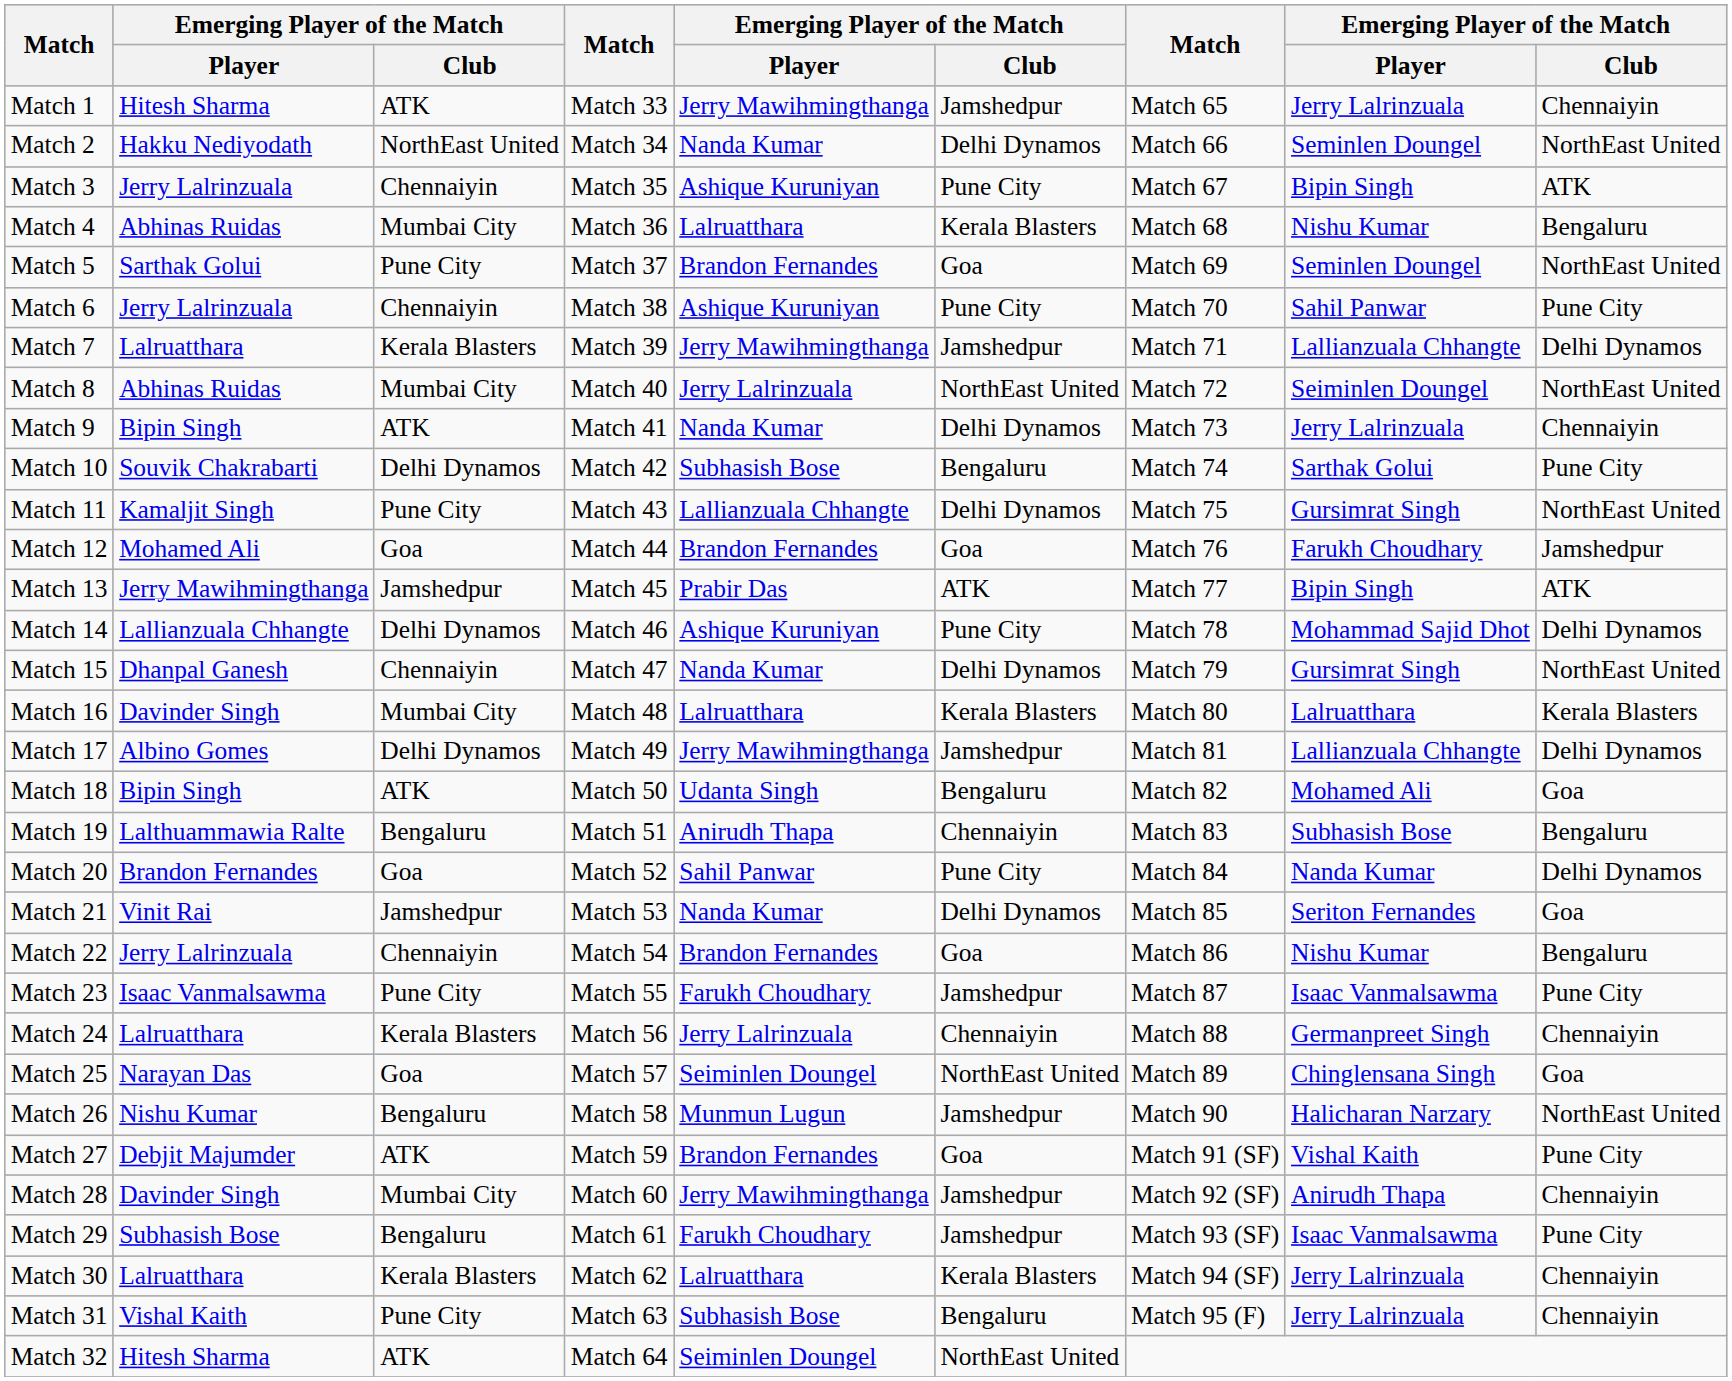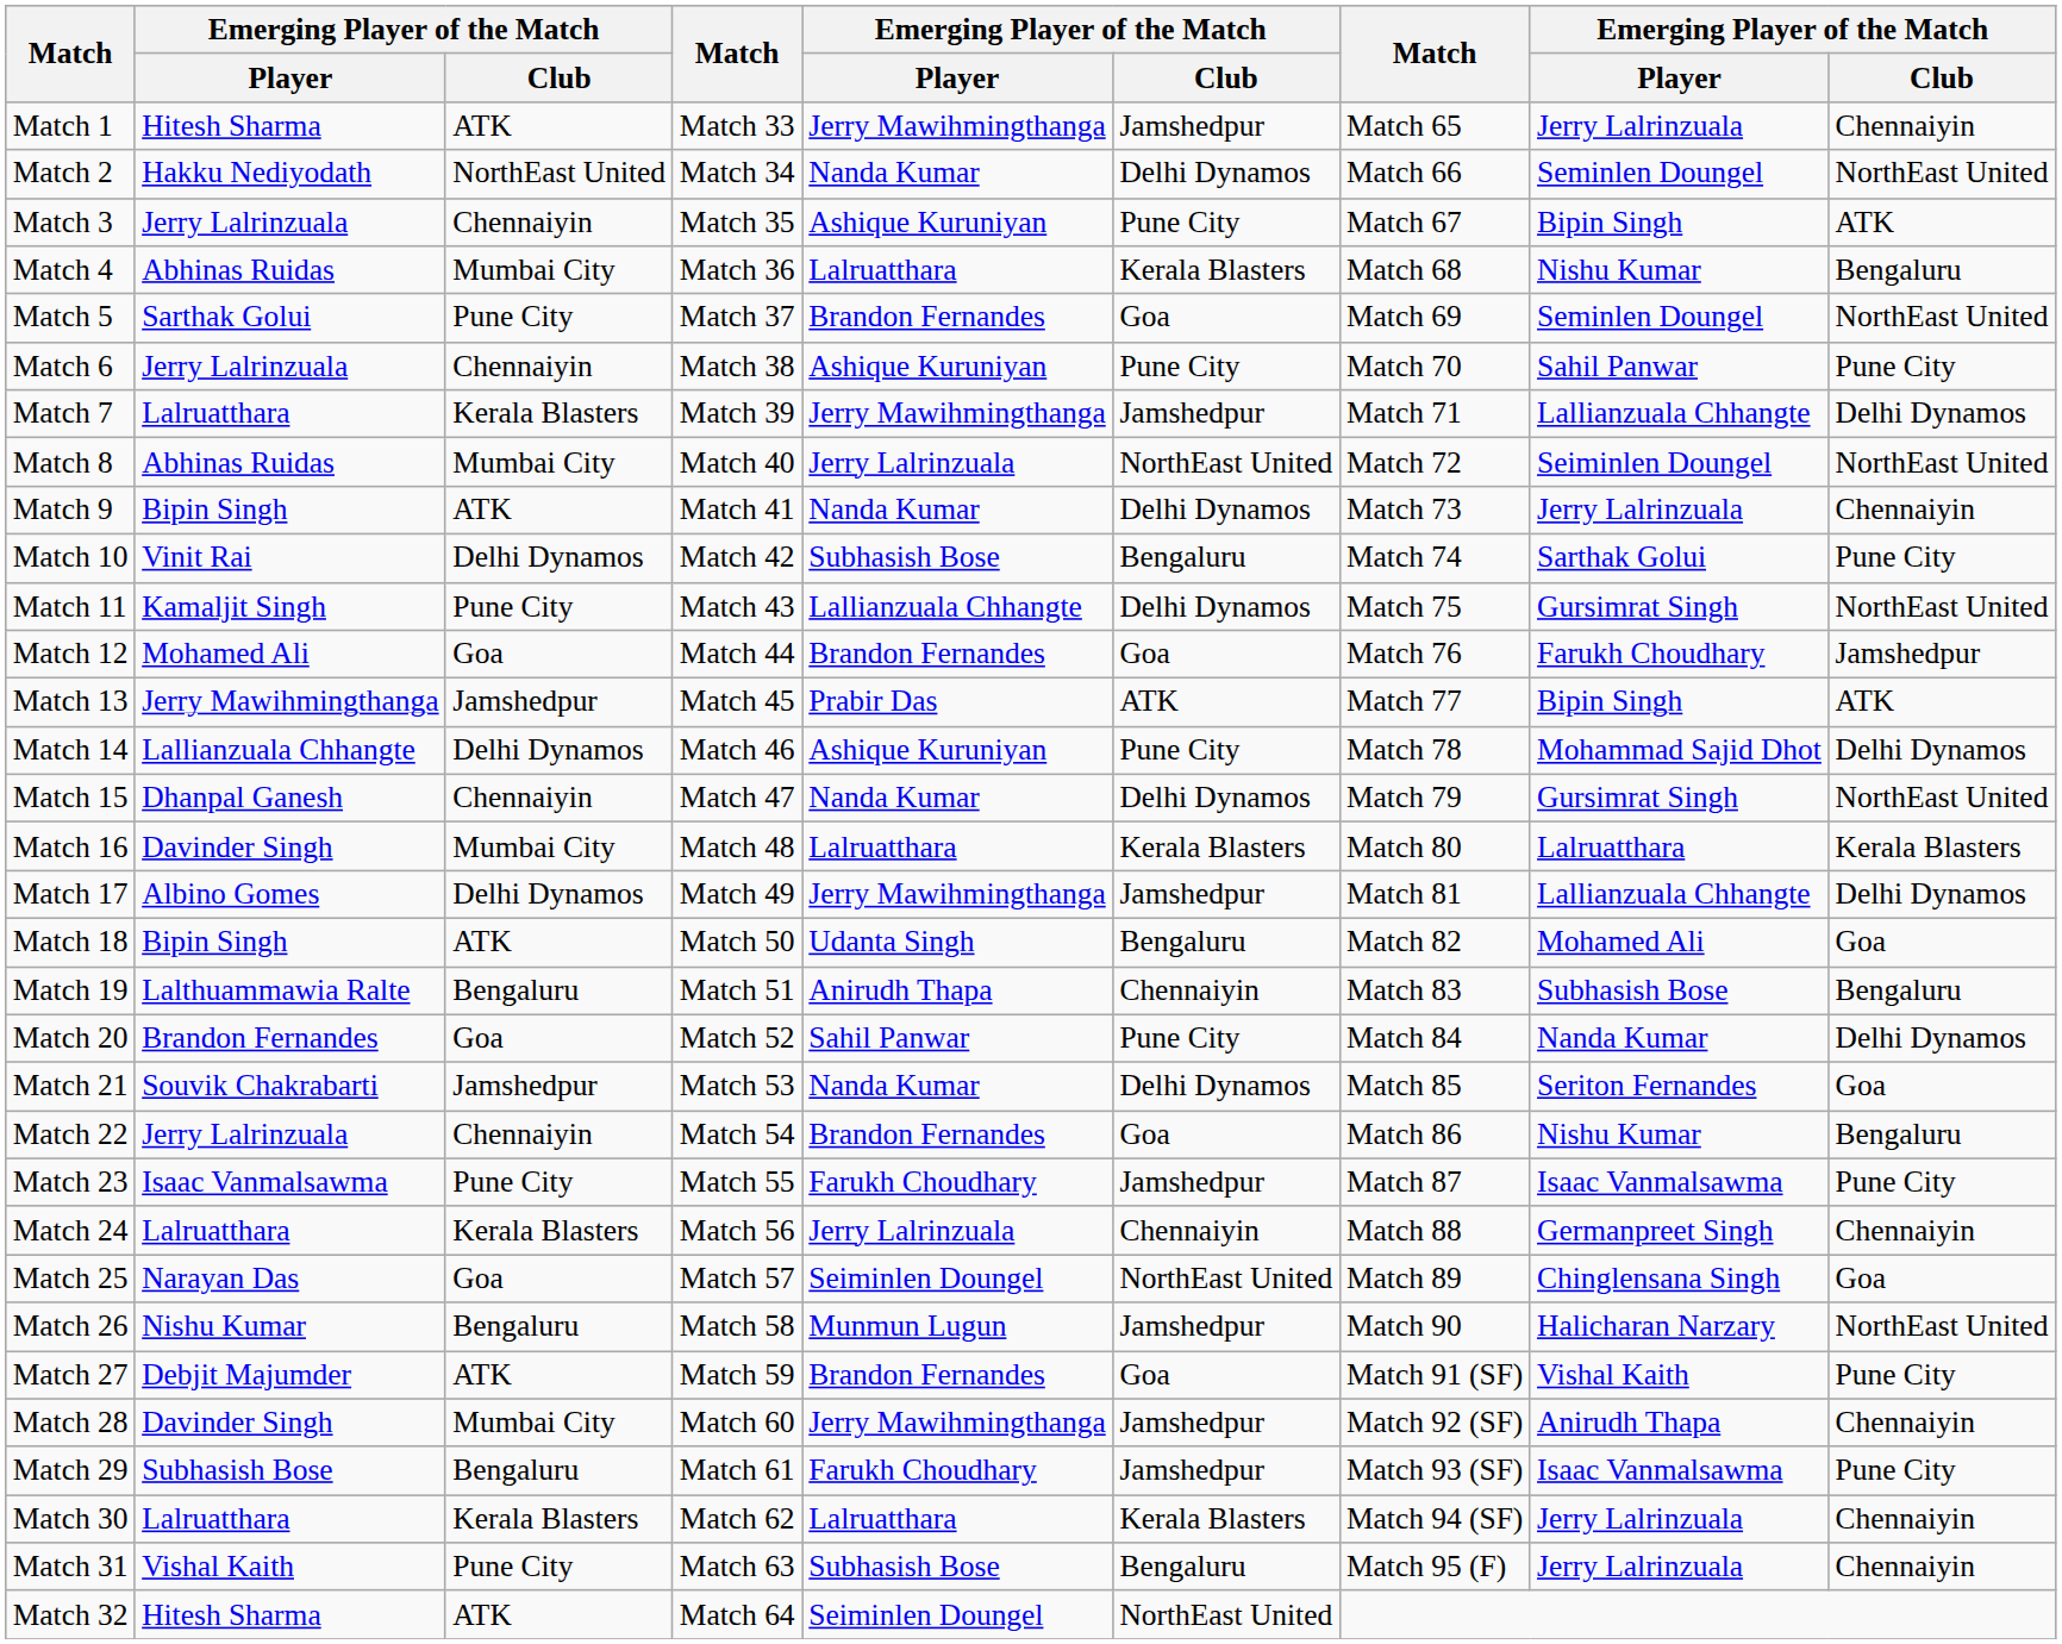 <table class="wikitable">
 <tr>
 <th rowspan="2">Match</th>
 <th colspan="2">Emerging Player of the Match</th>
 <th rowspan="2">Match</th>
 <th colspan="2">Emerging Player of the Match</th>
 <th rowspan="2">Match</th>
 <th colspan="2">Emerging Player of the Match</th>
 </tr>
 <tr>
 <th>Player</th>
 <th>Club</th>
 <th>Player</th>
 <th>Club</th>
 <th>Player</th>
 <th>Club</th>
 </tr>
 <tr>
 <td>Match 1</td>
 <td><a href='#'>Hitesh Sharma</a></td>
 <td>ATK</td>
 <td>Match 33</td>
 <td><a href='#'>Jerry Mawihmingthanga</a></td>
 <td>Jamshedpur</td>
 <td>Match 65</td>
 <td><a href='#'>Jerry Lalrinzuala</a></td>
 <td>Chennaiyin</td>
 </tr>
 <tr>
 <td>Match 2</td>
 <td><a href='#'>Hakku Nediyodath</a></td>
 <td>NorthEast United</td>
 <td>Match 34</td>
 <td><a href='#'>Nanda Kumar</a></td>
 <td>Delhi Dynamos</td>
 <td>Match 66</td>
 <td><a href='#'>Seminlen Doungel</a></td>
 <td>NorthEast United</td>
 </tr>
 <tr>
 <td>Match 3</td>
 <td><a href='#'>Jerry Lalrinzuala</a></td>
 <td>Chennaiyin</td>
 <td>Match 35</td>
 <td><a href='#'>Ashique Kuruniyan</a></td>
 <td>Pune City</td>
 <td>Match 67</td>
 <td><a href='#'>Bipin Singh</a></td>
 <td>ATK</td>
 </tr>
 <tr>
 <td>Match 4</td>
 <td><a href='#'>Abhinas Ruidas</a></td>
 <td>Mumbai City</td>
 <td>Match 36</td>
 <td><a href='#'>Lalruatthara</a></td>
 <td>Kerala Blasters</td>
 <td>Match 68</td>
 <td><a href='#'>Nishu Kumar</a></td>
 <td>Bengaluru</td>
 </tr>
 <tr>
 <td>Match 5</td>
 <td><a href='#'>Sarthak Golui</a></td>
 <td>Pune City</td>
 <td>Match 37</td>
 <td><a href='#'>Brandon Fernandes</a></td>
 <td>Goa</td>
 <td>Match 69</td>
 <td><a href='#'>Seminlen Doungel</a></td>
 <td>NorthEast United</td>
 </tr>
 <tr>
 <td>Match 6</td>
 <td><a href='#'>Jerry Lalrinzuala</a></td>
 <td>Chennaiyin</td>
 <td>Match 38</td>
 <td><a href='#'>Ashique Kuruniyan</a></td>
 <td>Pune City</td>
 <td>Match 70</td>
 <td><a href='#'>Sahil Panwar</a></td>
 <td>Pune City</td>
 </tr>
 <tr>
 <td>Match 7</td>
 <td><a href='#'>Lalruatthara</a></td>
 <td>Kerala Blasters</td>
 <td>Match 39</td>
 <td><a href='#'>Jerry Mawihmingthanga</a></td>
 <td>Jamshedpur</td>
 <td>Match 71</td>
 <td><a href='#'>Lallianzuala Chhangte</a></td>
 <td>Delhi Dynamos</td>
 </tr>
 <tr>
 <td>Match 8</td>
 <td><a href='#'>Abhinas Ruidas</a></td>
 <td>Mumbai City</td>
 <td>Match 40</td>
 <td><a href='#'>Jerry Lalrinzuala</a></td>
 <td>NorthEast United</td>
 <td>Match 72</td>
 <td><a href='#'>Seiminlen Doungel</a></td>
 <td>NorthEast United</td>
 </tr>
 <tr>
 <td>Match 9</td>
 <td><a href='#'>Bipin Singh</a></td>
 <td>ATK</td>
 <td>Match 41</td>
 <td><a href='#'>Nanda Kumar</a></td>
 <td>Delhi Dynamos</td>
 <td>Match 73</td>
 <td><a href='#'>Jerry Lalrinzuala</a></td>
 <td>Chennaiyin</td>
 </tr>
 <tr>
 <td>Match 10</td>
-<td><a href='#'>Souvik Chakrabarti</a></td>
+<td><a href='#'>Vinit Rai</a></td>
 <td>Delhi Dynamos</td>
 <td>Match 42</td>
 <td><a href='#'>Subhasish Bose</a></td>
 <td>Bengaluru</td>
 <td>Match 74</td>
 <td><a href='#'>Sarthak Golui</a></td>
 <td>Pune City</td>
 </tr>
 <tr>
 <td>Match 11</td>
 <td><a href='#'>Kamaljit Singh</a></td>
 <td>Pune City</td>
 <td>Match 43</td>
 <td><a href='#'>Lallianzuala Chhangte</a></td>
 <td>Delhi Dynamos</td>
 <td>Match 75</td>
 <td><a href='#'>Gursimrat Singh</a></td>
 <td>NorthEast United</td>
 </tr>
 <tr>
 <td>Match 12</td>
 <td><a href='#'>Mohamed Ali</a></td>
 <td>Goa</td>
 <td>Match 44</td>
 <td><a href='#'>Brandon Fernandes</a></td>
 <td>Goa</td>
 <td>Match 76</td>
 <td><a href='#'>Farukh Choudhary</a></td>
 <td>Jamshedpur</td>
 </tr>
 <tr>
 <td>Match 13</td>
 <td><a href='#'>Jerry Mawihmingthanga</a></td>
 <td>Jamshedpur</td>
 <td>Match 45</td>
 <td><a href='#'>Prabir Das</a></td>
 <td>ATK</td>
 <td>Match 77</td>
 <td><a href='#'>Bipin Singh</a></td>
 <td>ATK</td>
 </tr>
 <tr>
 <td>Match 14</td>
 <td><a href='#'>Lallianzuala Chhangte</a></td>
 <td>Delhi Dynamos</td>
 <td>Match 46</td>
 <td><a href='#'>Ashique Kuruniyan</a></td>
 <td>Pune City</td>
 <td>Match 78</td>
 <td><a href='#'>Mohammad Sajid Dhot</a></td>
 <td>Delhi Dynamos</td>
 </tr>
 <tr>
 <td>Match 15</td>
 <td><a href='#'>Dhanpal Ganesh</a></td>
 <td>Chennaiyin</td>
 <td>Match 47</td>
 <td><a href='#'>Nanda Kumar</a></td>
 <td>Delhi Dynamos</td>
 <td>Match 79</td>
 <td><a href='#'>Gursimrat Singh</a></td>
 <td>NorthEast United</td>
 </tr>
 <tr>
 <td>Match 16</td>
 <td><a href='#'>Davinder Singh</a></td>
 <td>Mumbai City</td>
 <td>Match 48</td>
 <td><a href='#'>Lalruatthara</a></td>
 <td>Kerala Blasters</td>
 <td>Match 80</td>
 <td><a href='#'>Lalruatthara</a></td>
 <td>Kerala Blasters</td>
 </tr>
 <tr>
 <td>Match 17</td>
 <td><a href='#'>Albino Gomes</a></td>
 <td>Delhi Dynamos</td>
 <td>Match 49</td>
 <td><a href='#'>Jerry Mawihmingthanga</a></td>
 <td>Jamshedpur</td>
 <td>Match 81</td>
 <td><a href='#'>Lallianzuala Chhangte</a></td>
 <td>Delhi Dynamos</td>
 </tr>
 <tr>
 <td>Match 18</td>
 <td><a href='#'>Bipin Singh</a></td>
 <td>ATK</td>
 <td>Match 50</td>
 <td><a href='#'>Udanta Singh</a></td>
 <td>Bengaluru</td>
 <td>Match 82</td>
 <td><a href='#'>Mohamed Ali</a></td>
 <td>Goa</td>
 </tr>
 <tr>
 <td>Match 19</td>
 <td><a href='#'>Lalthuammawia Ralte</a></td>
 <td>Bengaluru</td>
 <td>Match 51</td>
 <td><a href='#'>Anirudh Thapa</a></td>
 <td>Chennaiyin</td>
 <td>Match 83</td>
 <td><a href='#'>Subhasish Bose</a></td>
 <td>Bengaluru</td>
 </tr>
 <tr>
 <td>Match 20</td>
 <td><a href='#'>Brandon Fernandes</a></td>
 <td>Goa</td>
 <td>Match 52</td>
 <td><a href='#'>Sahil Panwar</a></td>
 <td>Pune City</td>
 <td>Match 84</td>
 <td><a href='#'>Nanda Kumar</a></td>
 <td>Delhi Dynamos</td>
 </tr>
 <tr>
 <td>Match 21</td>
-<td><a href='#'>Vinit Rai</a></td>
+<td><a href='#'>Souvik Chakrabarti</a></td>
 <td>Jamshedpur</td>
 <td>Match 53</td>
 <td><a href='#'>Nanda Kumar</a></td>
 <td>Delhi Dynamos</td>
 <td>Match 85</td>
 <td><a href='#'>Seriton Fernandes</a></td>
 <td>Goa</td>
 </tr>
 <tr>
 <td>Match 22</td>
 <td><a href='#'>Jerry Lalrinzuala</a></td>
 <td>Chennaiyin</td>
 <td>Match 54</td>
 <td><a href='#'>Brandon Fernandes</a></td>
 <td>Goa</td>
 <td>Match 86</td>
 <td><a href='#'>Nishu Kumar</a></td>
 <td>Bengaluru</td>
 </tr>
 <tr>
 <td>Match 23</td>
 <td><a href='#'>Isaac Vanmalsawma</a></td>
 <td>Pune City</td>
 <td>Match 55</td>
 <td><a href='#'>Farukh Choudhary</a></td>
 <td>Jamshedpur</td>
 <td>Match 87</td>
 <td><a href='#'>Isaac Vanmalsawma</a></td>
 <td>Pune City</td>
 </tr>
 <tr>
 <td>Match 24</td>
 <td><a href='#'>Lalruatthara</a></td>
 <td>Kerala Blasters</td>
 <td>Match 56</td>
 <td><a href='#'>Jerry Lalrinzuala</a></td>
 <td>Chennaiyin</td>
 <td>Match 88</td>
 <td><a href='#'>Germanpreet Singh</a></td>
 <td>Chennaiyin</td>
 </tr>
 <tr>
 <td>Match 25</td>
 <td><a href='#'>Narayan Das</a></td>
 <td>Goa</td>
 <td>Match 57</td>
 <td><a href='#'>Seiminlen Doungel</a></td>
 <td>NorthEast United</td>
 <td>Match 89</td>
 <td><a href='#'>Chinglensana Singh</a></td>
 <td>Goa</td>
 </tr>
 <tr>
 <td>Match 26</td>
 <td><a href='#'>Nishu Kumar</a></td>
 <td>Bengaluru</td>
 <td>Match 58</td>
 <td><a href='#'>Munmun Lugun</a></td>
 <td>Jamshedpur</td>
 <td>Match 90</td>
 <td><a href='#'>Halicharan Narzary</a></td>
 <td>NorthEast United</td>
 </tr>
 <tr>
 <td>Match 27</td>
 <td><a href='#'>Debjit Majumder</a></td>
 <td>ATK</td>
 <td>Match 59</td>
 <td><a href='#'>Brandon Fernandes</a></td>
 <td>Goa</td>
 <td>Match 91 (SF)</td>
 <td><a href='#'>Vishal Kaith</a></td>
 <td>Pune City</td>
 </tr>
 <tr>
 <td>Match 28</td>
 <td><a href='#'>Davinder Singh</a></td>
 <td>Mumbai City</td>
 <td>Match 60</td>
 <td><a href='#'>Jerry Mawihmingthanga</a></td>
 <td>Jamshedpur</td>
 <td>Match 92 (SF)</td>
 <td><a href='#'>Anirudh Thapa</a></td>
 <td>Chennaiyin</td>
 </tr>
 <tr>
 <td>Match 29</td>
 <td><a href='#'>Subhasish Bose</a></td>
 <td>Bengaluru</td>
 <td>Match 61</td>
 <td><a href='#'>Farukh Choudhary</a></td>
 <td>Jamshedpur</td>
 <td>Match 93 (SF)</td>
 <td><a href='#'>Isaac Vanmalsawma</a></td>
 <td>Pune City</td>
 </tr>
 <tr>
 <td>Match 30</td>
 <td><a href='#'>Lalruatthara</a></td>
 <td>Kerala Blasters</td>
 <td>Match 62</td>
 <td><a href='#'>Lalruatthara</a></td>
 <td>Kerala Blasters</td>
 <td>Match 94 (SF)</td>
 <td><a href='#'>Jerry Lalrinzuala</a></td>
 <td>Chennaiyin</td>
 </tr>
 <tr>
 <td>Match 31</td>
 <td><a href='#'>Vishal Kaith</a></td>
 <td>Pune City</td>
 <td>Match 63</td>
 <td><a href='#'>Subhasish Bose</a></td>
 <td>Bengaluru</td>
 <td>Match 95 (F)</td>
 <td><a href='#'>Jerry Lalrinzuala</a></td>
 <td>Chennaiyin</td>
 </tr>
 <tr>
 <td>Match 32</td>
 <td><a href='#'>Hitesh Sharma</a></td>
 <td>ATK</td>
 <td>Match 64</td>
 <td><a href='#'>Seiminlen Doungel</a></td>
 <td>NorthEast United</td>
 <td colspan="3"></td>
 </tr>
 </table>
